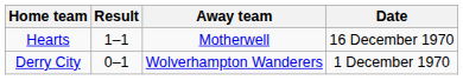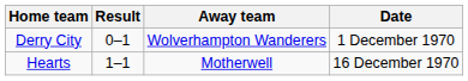 <table class="wikitable" style="text-align: center">
 <tr>
 <th>Home team</th>
 <th>Result</th>
 <th>Away team</th>
 <th>Date</th>
 </tr>
 <tr>
+<td> <a href='#'>Derry City</a></td>
+<td>0–1</td>
+<td> <a href='#'>Wolverhampton Wanderers</a></td>
+<td>1 December 1970</td>
+</tr>
+<tr>
 <td> <a href='#'>Hearts</a></td>
 <td>1–1</td>
 <td> <a href='#'>Motherwell</a></td>
 <td>16 December 1970</td>
 </tr>
-<tr>
-<td> <a href='#'>Derry City</a></td>
-<td>0–1</td>
-<td> <a href='#'>Wolverhampton Wanderers</a></td>
-<td>1 December 1970</td>
-</tr>
 </table>
